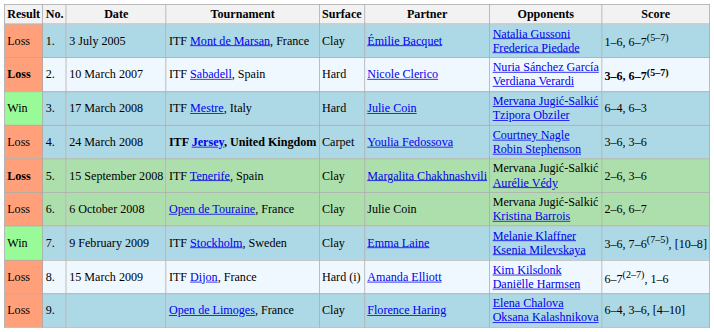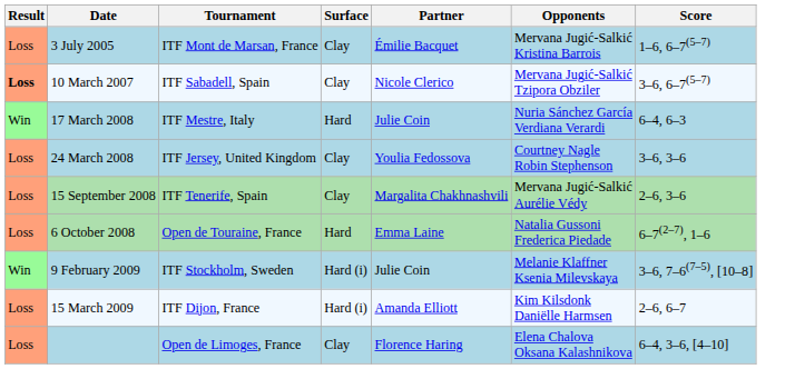 <table class="sortable wikitable" style="font-size:97%;">
 <tr>
 <th>Result</th>
-<th class=unsortable>No.</th>
 <th>Date</th>
 <th>Tournament</th>
 <th>Surface</th>
 <th>Partner</th>
 <th>Opponents</th>
 <th class=unsortable>Score</th>
 </tr>
 <tr style="background:lightblue;">
 <td bgcolor="FFA07A">Loss</td>
-<td>1.</td>
 <td>3 July 2005</td>
 <td>ITF <a href='#'>Mont de Marsan</a>, France</td>
 <td>Clay</td>
 <td> <a href='#'>Émilie Bacquet</a></td>
-<td> <a href='#'>Natalia Gussoni</a> <br>  <a href='#'>Frederica Piedade</a></td>
+<td> Mervana Jugić-Salkić <br>  <a href='#'>Kristina Barrois</a></td>
 <td>1–6, 6–7<sup>(5–7)</sup></td>
 </tr>
 <tr style="background:#f0f8ff;">
 <td bgcolor="FFA07A"><strong>Loss</strong></td>
-<td>2.</td>
 <td>10 March 2007</td>
 <td>ITF <a href='#'>Sabadell</a>, Spain</td>
-<td>Hard</td>
+<td>Clay</td>
 <td> <a href='#'>Nicole Clerico</a></td>
-<td> <a href='#'>Nuria Sánchez García</a> <br>  <a href='#'>Verdiana Verardi</a></td>
-<td><strong>3–6, 6–7<sup>(5–7)</sup></strong></td>
+<td> <a href='#'>Mervana Jugić-Salkić</a> <br>  <a href='#'>Tzipora Obziler</a></td>
+<td>3–6, 6–7<sup>(5–7)</sup></td>
 </tr>
 <tr style="background:lightblue;">
 <td style="background:#98fb98;">Win</td>
-<td>3.</td>
 <td>17 March 2008</td>
 <td>ITF <a href='#'>Mestre</a>, Italy</td>
 <td>Hard</td>
 <td> <a href='#'>Julie Coin</a></td>
-<td> <a href='#'>Mervana Jugić-Salkić</a> <br>  <a href='#'>Tzipora Obziler</a></td>
+<td> <a href='#'>Nuria Sánchez García</a> <br>  <a href='#'>Verdiana Verardi</a></td>
 <td>6–4, 6–3</td>
 </tr>
 <tr style="background:lightblue;">
 <td bgcolor="FFA07A">Loss</td>
-<td>4.</td>
 <td>24 March 2008</td>
-<td><strong>ITF <a href='#'>Jersey</a>, United Kingdom</strong></td>
-<td>Carpet</td>
+<td>ITF <a href='#'>Jersey</a>, United Kingdom</td>
+<td>Clay</td>
 <td> <a href='#'>Youlia Fedossova</a></td>
 <td> <a href='#'>Courtney Nagle</a> <br>  <a href='#'>Robin Stephenson</a></td>
 <td>3–6, 3–6</td>
 </tr>
 <tr style="background:#addfad;">
-<td bgcolor="FFA07A"><strong>Loss</strong></td>
-<td>5.</td>
+<td bgcolor="FFA07A">Loss</td>
 <td>15 September 2008</td>
 <td>ITF <a href='#'>Tenerife</a>, Spain</td>
 <td>Clay</td>
 <td> <a href='#'>Margalita Chakhnashvili</a></td>
 <td> Mervana Jugić-Salkić <br>  <a href='#'>Aurélie Védy</a></td>
 <td>2–6, 3–6</td>
 </tr>
 <tr style="background:#addfad;">
 <td bgcolor="FFA07A">Loss</td>
-<td>6.</td>
 <td>6 October 2008</td>
 <td><a href='#'>Open de Touraine</a>, France</td>
-<td>Clay</td>
-<td> Julie Coin</td>
-<td> Mervana Jugić-Salkić <br>  <a href='#'>Kristina Barrois</a></td>
-<td>2–6, 6–7</td>
+<td>Hard</td>
+<td> <a href='#'>Emma Laine</a></td>
+<td> <a href='#'>Natalia Gussoni</a> <br>  <a href='#'>Frederica Piedade</a></td>
+<td>6–7<sup>(2–7)</sup>, 1–6</td>
 </tr>
 <tr style="background:lightblue;">
 <td style="background:#98fb98;">Win</td>
-<td>7.</td>
 <td>9 February 2009</td>
 <td>ITF <a href='#'>Stockholm</a>, Sweden</td>
-<td>Clay</td>
-<td> <a href='#'>Emma Laine</a></td>
+<td>Hard (i)</td>
+<td> Julie Coin</td>
 <td> <a href='#'>Melanie Klaffner</a> <br>  <a href='#'>Ksenia Milevskaya</a></td>
 <td>3–6, 7–6<sup>(7–5)</sup>, [10–8]</td>
 </tr>
 <tr style="background:#f0f8ff;">
 <td bgcolor="FFA07A">Loss</td>
-<td>8.</td>
 <td>15 March 2009</td>
 <td>ITF <a href='#'>Dijon</a>, France</td>
 <td>Hard (i)</td>
 <td> <a href='#'>Amanda Elliott</a></td>
 <td> <a href='#'>Kim Kilsdonk</a> <br>  <a href='#'>Daniëlle Harmsen</a></td>
-<td>6–7<sup>(2–7)</sup>, 1–6</td>
+<td>2–6, 6–7</td>
 </tr>
 <tr style="background:lightblue;">
 <td bgcolor="FFA07A">Loss</td>
-<td>9.</td>
 <td></td>
 <td><a href='#'>Open de Limoges</a>, France</td>
 <td>Clay</td>
 <td> <a href='#'>Florence Haring</a></td>
 <td> <a href='#'>Elena Chalova</a><br> <a href='#'>Oksana Kalashnikova</a></td>
 <td>6–4, 3–6, [4–10]</td>
 </tr>
 </table>
